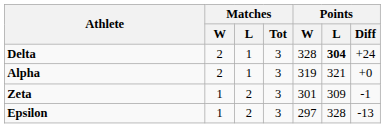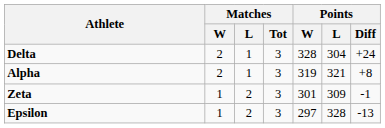 <table class="wikitable" style="text-align:center">
 <tr>
 <th rowspan="2" width="250">Athlete</th>
 <th colspan="3" width="90">Matches</th>
 <th colspan="3" width="90">Points</th>
 </tr>
 <tr>
 <th width="30">W</th>
 <th width="30">L</th>
 <th width="30">Tot</th>
 <th width="30">W</th>
 <th width="30">L</th>
 <th width="30">Diff</th>
 </tr>
 <tr>
 <td align="left"><strong>Delta</strong></td>
 <td>2</td>
 <td>1</td>
 <td>3</td>
 <td>328</td>
-<td><strong>304</strong></td>
+<td>304</td>
 <td>+24</td>
 </tr>
 <tr>
 <td align="left"><strong>Alpha</strong></td>
 <td>2</td>
 <td>1</td>
 <td>3</td>
 <td>319</td>
 <td>321</td>
-<td>+0</td>
+<td>+8</td>
 </tr>
 <tr>
 <td align="left"><strong>Zeta</strong></td>
 <td>1</td>
 <td>2</td>
 <td>3</td>
 <td>301</td>
 <td>309</td>
 <td>-1</td>
 </tr>
 <tr>
 <td align="left"><strong>Epsilon</strong></td>
 <td>1</td>
 <td>2</td>
 <td>3</td>
 <td>297</td>
 <td>328</td>
 <td>-13</td>
 </tr>
 </table>
